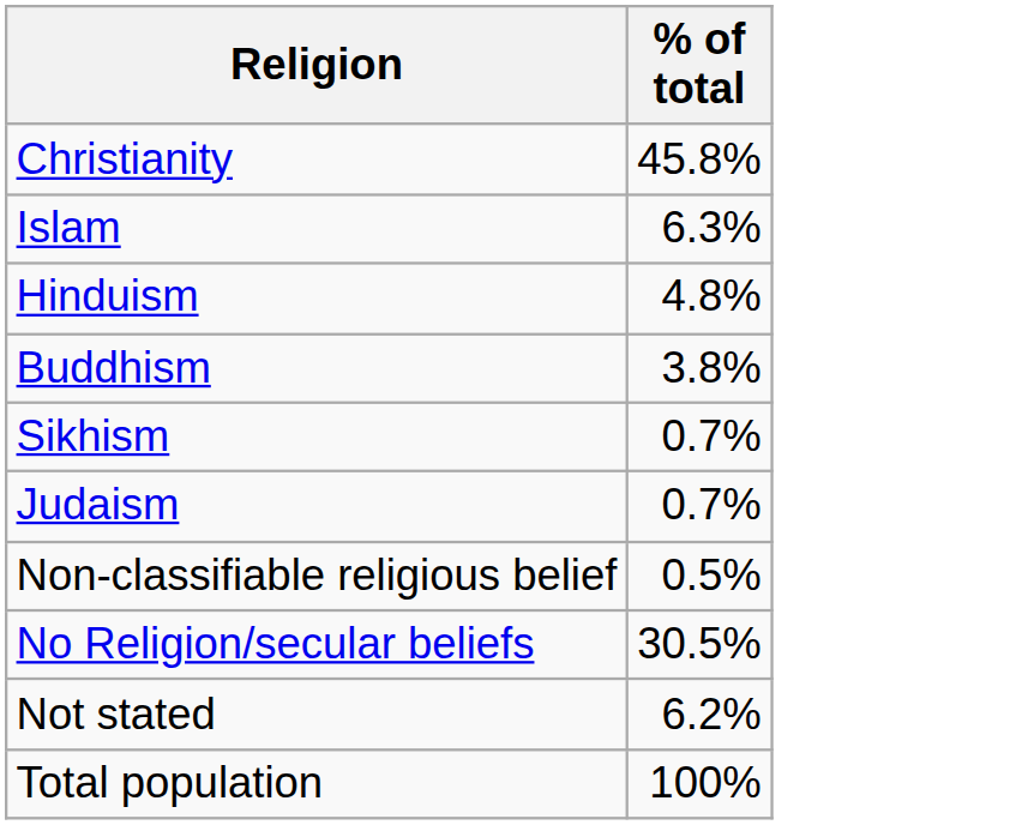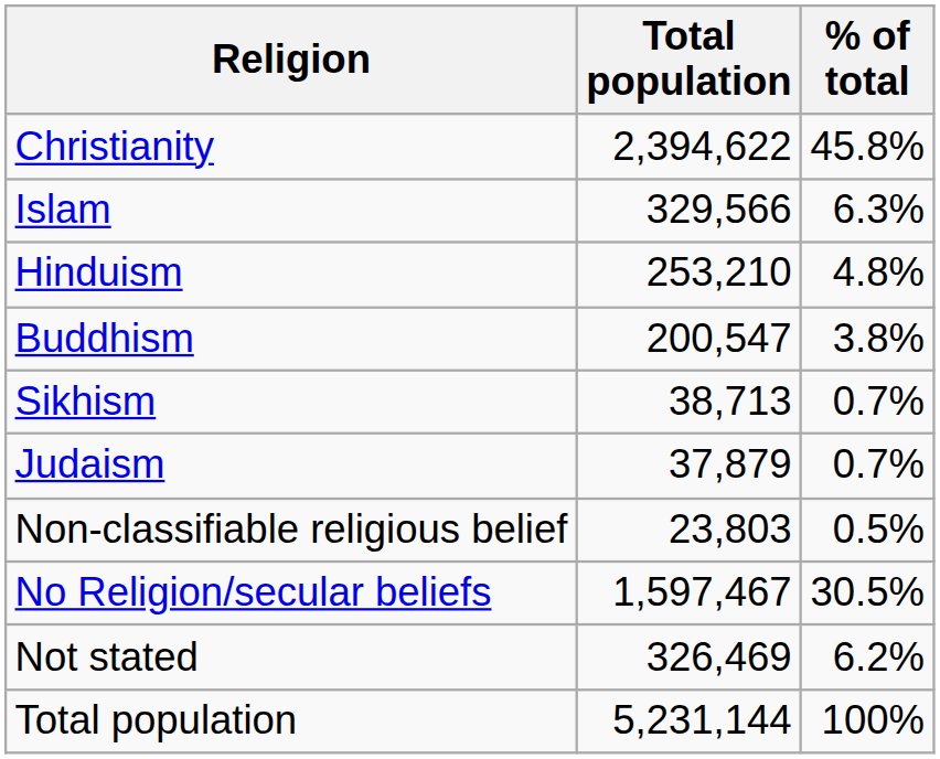 <table class="wikitable" style="clear:both; text-align:right;">
 <tr style="text-align:center">
 <th>Religion</th>
+<th>Total<br>population</th>
 <th>% of<br>total</th>
 </tr>
 <tr>
 <td align="left"><a href='#'>Christianity</a></td>
+<td>2,394,622</td>
 <td>45.8%</td>
 </tr>
 <tr>
 <td align="left"><a href='#'>Islam</a></td>
+<td>329,566</td>
 <td>6.3%</td>
 </tr>
 <tr>
 <td align="left"><a href='#'>Hinduism</a></td>
+<td>253,210</td>
 <td>4.8%</td>
 </tr>
 <tr>
 <td align="left"><a href='#'>Buddhism</a></td>
+<td>200,547</td>
 <td>3.8%</td>
 </tr>
 <tr>
 <td align="left"><a href='#'>Sikhism</a></td>
+<td>38,713</td>
 <td>0.7%</td>
 </tr>
 <tr>
 <td align="left"><a href='#'>Judaism</a></td>
+<td>37,879</td>
 <td>0.7%</td>
 </tr>
 <tr>
 <td align="left">Non-classifiable religious belief</td>
+<td>23,803</td>
 <td>0.5%</td>
 </tr>
 <tr>
 <td align="left"><a href='#'>No Religion/secular beliefs</a></td>
+<td>1,597,467</td>
 <td>30.5%</td>
 </tr>
 <tr>
 <td align="left">Not stated</td>
+<td>326,469</td>
 <td>6.2%</td>
 </tr>
 <tr>
 <td align="left">Total population</td>
+<td>5,231,144</td>
 <td>100%</td>
 </tr>
 </table>
